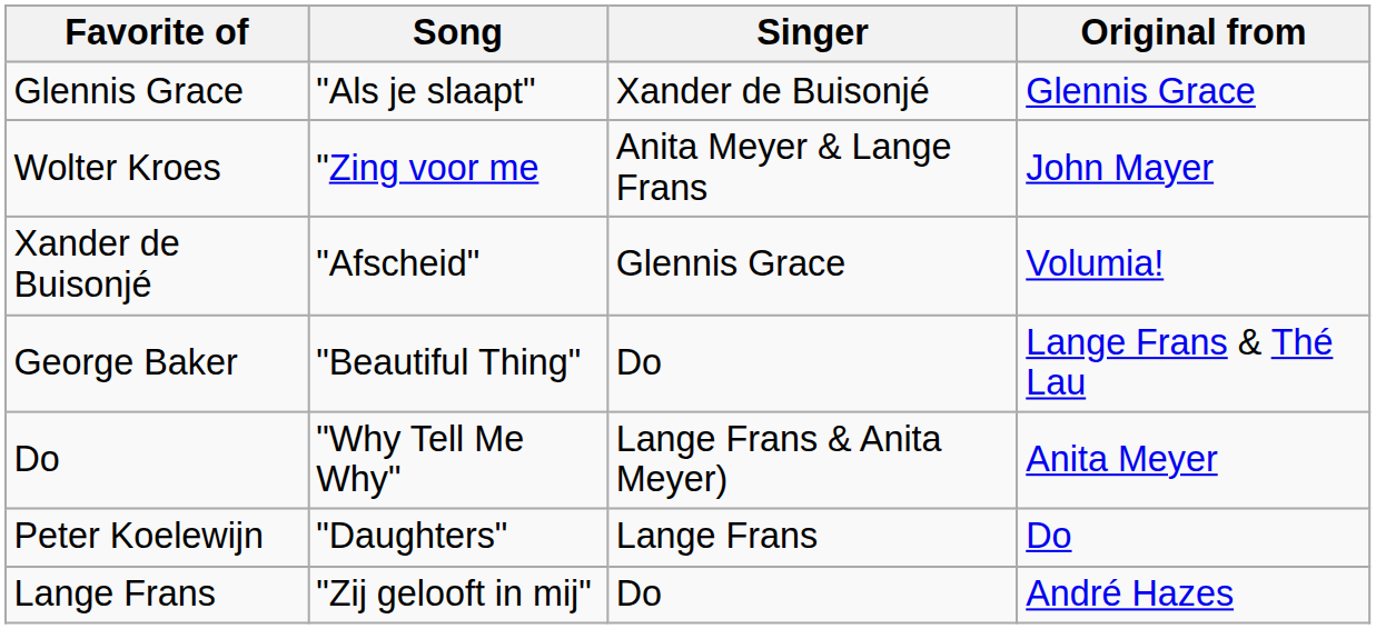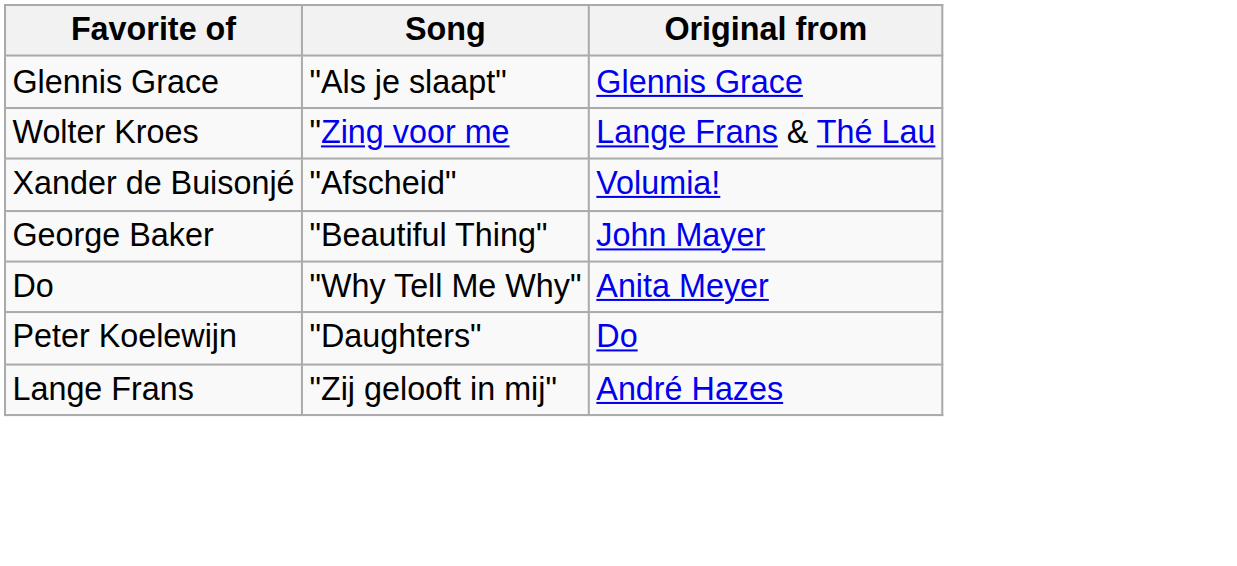 <table class="wikitable">
 <tr>
 <th>Favorite of</th>
 <th>Song</th>
-<th>Singer</th>
 <th>Original from</th>
 </tr>
 <tr>
 <td>Glennis Grace</td>
 <td>"Als je slaapt"</td>
-<td>Xander de Buisonjé</td>
 <td><a href='#'>Glennis Grace</a></td>
 </tr>
 <tr>
 <td>Wolter Kroes</td>
 <td>"<a href='#'>Zing voor me</a></td>
-<td>Anita Meyer & Lange Frans</td>
-<td><a href='#'>John Mayer</a></td>
+<td><a href='#'>Lange Frans</a> & <a href='#'>Thé Lau</a></td>
 </tr>
 <tr>
 <td>Xander de Buisonjé</td>
 <td>"Afscheid"</td>
-<td>Glennis Grace</td>
 <td><a href='#'>Volumia!</a></td>
 </tr>
 <tr>
 <td>George Baker</td>
 <td>"Beautiful Thing"</td>
-<td>Do</td>
-<td><a href='#'>Lange Frans</a> & <a href='#'>Thé Lau</a></td>
+<td><a href='#'>John Mayer</a></td>
 </tr>
 <tr>
 <td>Do</td>
 <td>"Why Tell Me Why"</td>
-<td>Lange Frans & Anita Meyer)</td>
 <td><a href='#'>Anita Meyer</a></td>
 </tr>
 <tr>
 <td>Peter Koelewijn</td>
 <td>"Daughters"</td>
-<td>Lange Frans</td>
 <td><a href='#'>Do</a></td>
 </tr>
 <tr>
 <td>Lange Frans</td>
 <td>"Zij gelooft in mij"</td>
-<td>Do</td>
 <td><a href='#'>André Hazes</a></td>
 </tr>
 </table>
